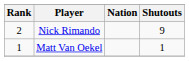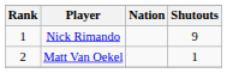 <table class="wikitable" style="font-size: 95%; text-align: center;">
 <tr>
 </tr>
 <tr>
 <th>Rank</th>
 <th>Player</th>
 <th>Nation</th>
 <th>Shutouts</th>
 </tr>
 <tr>
-<td rowspan="1">2</td>
+<td rowspan="1">1</td>
 <td><a href='#'>Nick Rimando</a></td>
 <td></td>
 <td>9</td>
 </tr>
 <tr>
-<td rowspan="1">1</td>
+<td rowspan="1">2</td>
 <td><a href='#'>Matt Van Oekel</a></td>
 <td></td>
 <td>1</td>
 </tr>
 <tr>
 </tr>
 </table>
